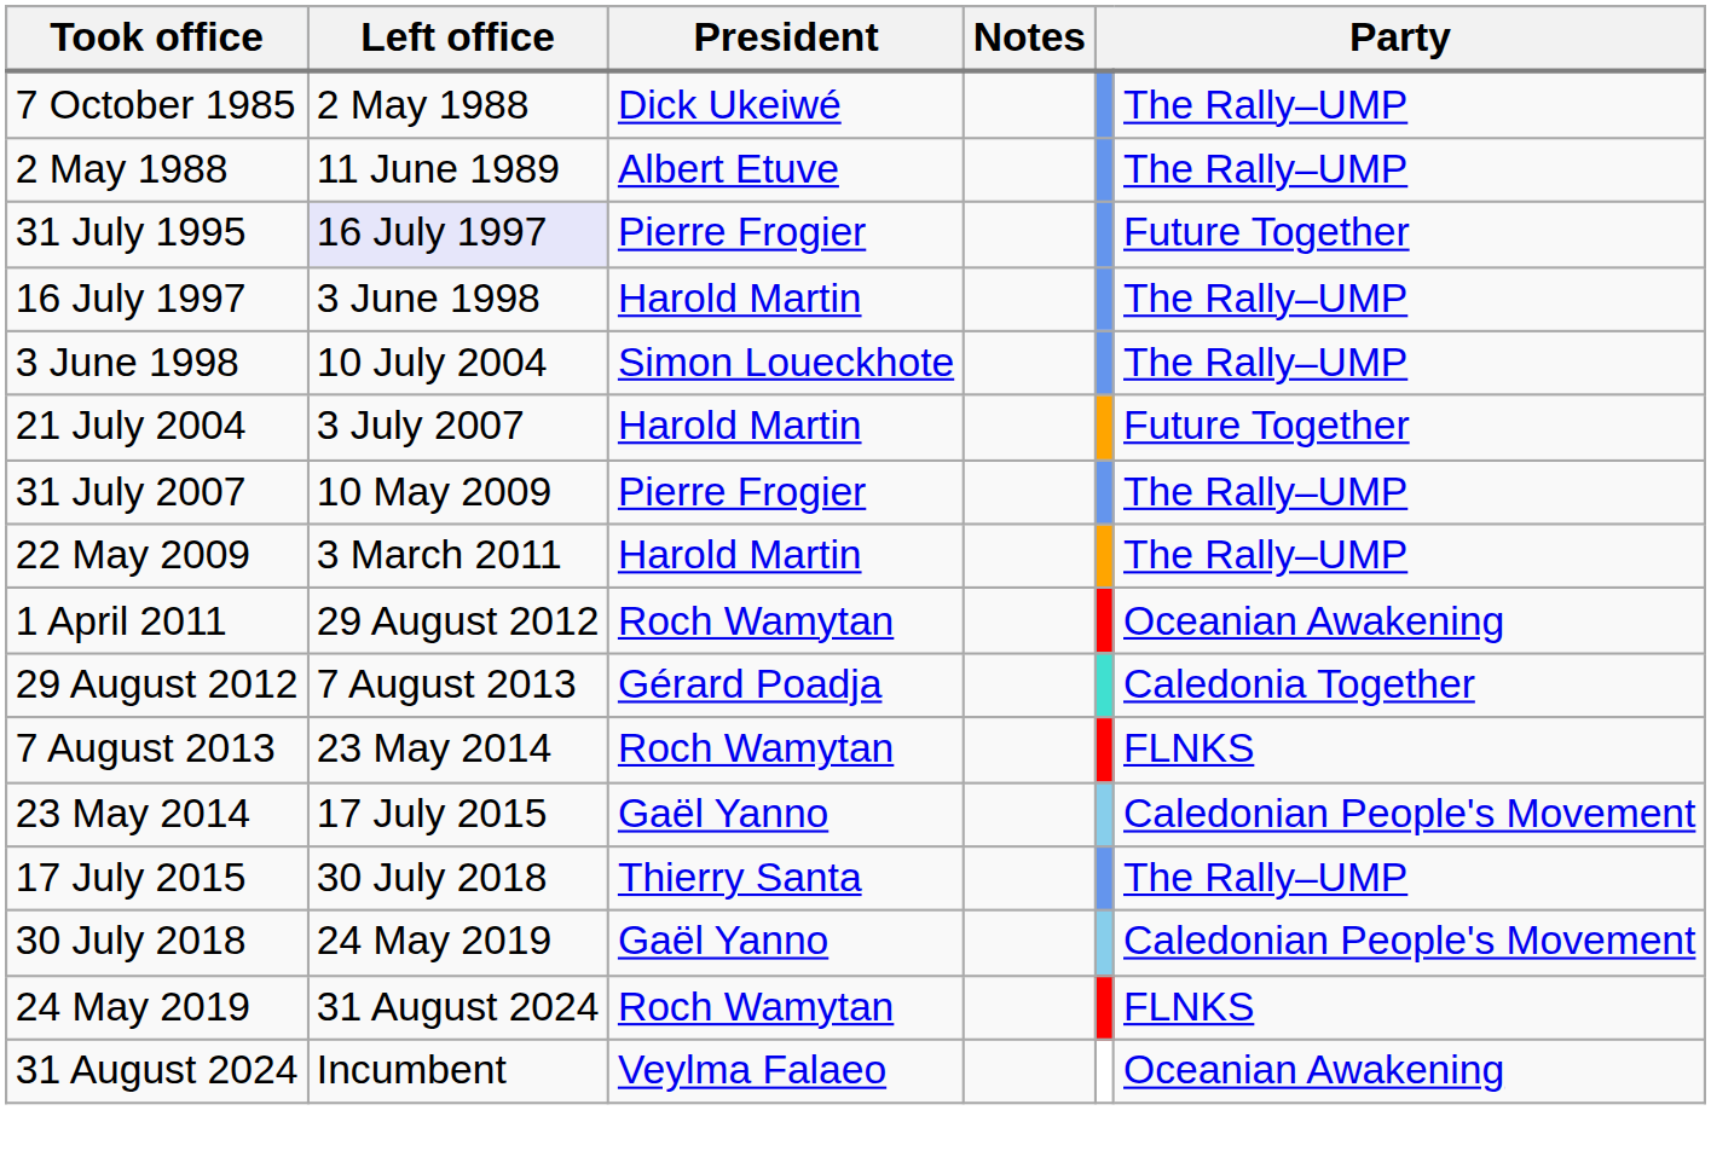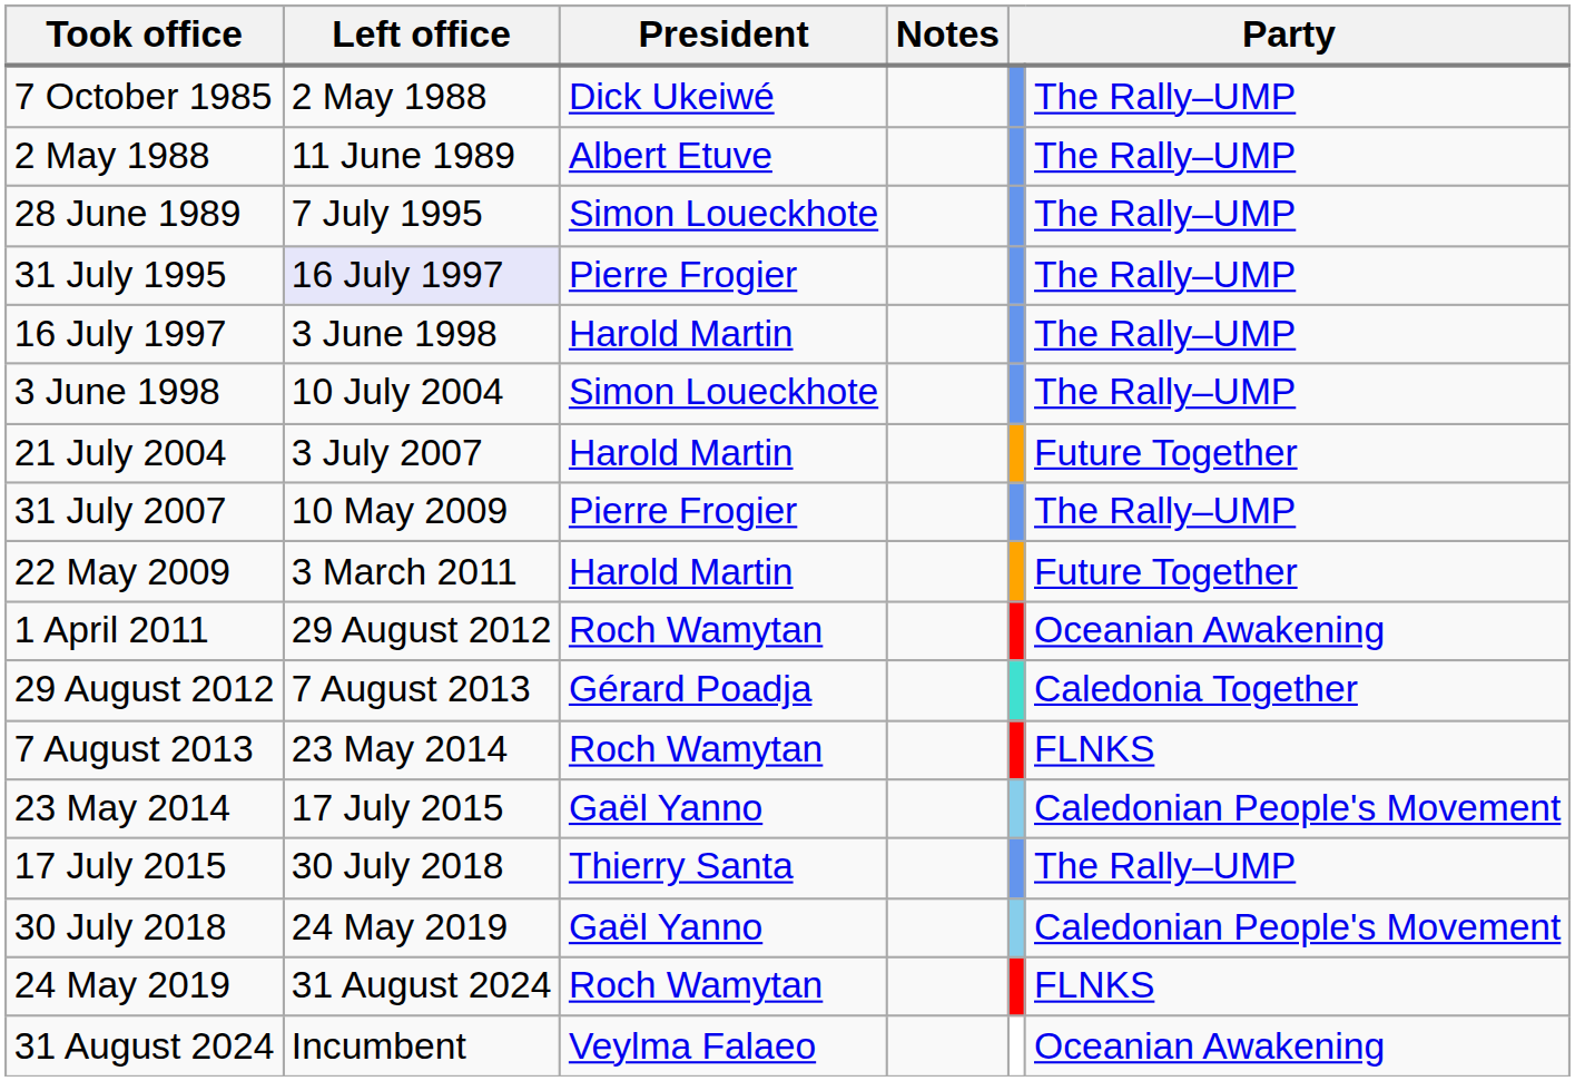 <table class="wikitable">
 <tr style="text-align:center; border-bottom:2px solid gray;" bgcolor="lightsteelblue">
 <th>Took office</th>
 <th>Left office</th>
 <th>President</th>
 <th>Notes</th>
 <th colspan="2">Party</th>
 </tr>
 <tr>
 <td>7 October 1985</td>
 <td>2 May 1988</td>
 <td><a href='#'>Dick Ukeiwé</a></td>
 <td></td>
 <th style="background:CornflowerBlue"></th>
 <td><a href='#'>The Rally–UMP</a></td>
 </tr>
 <tr>
 <td>2 May 1988</td>
 <td>11 June 1989</td>
 <td><a href='#'>Albert Etuve</a></td>
 <td></td>
 <th style="background:CornflowerBlue"></th>
 <td><a href='#'>The Rally–UMP</a></td>
 </tr>
 <tr>
+<td>28 June 1989</td>
+<td>7 July 1995</td>
+<td><a href='#'>Simon Loueckhote</a></td>
+<td></td>
+<th style="background:CornflowerBlue"></th>
+<td><a href='#'>The Rally–UMP</a></td>
+</tr>
+<tr>
 <td>31 July 1995</td>
 <td style="background: lavender;">16 July 1997</td>
 <td><a href='#'>Pierre Frogier</a></td>
 <td></td>
 <th style="background:CornflowerBlue"></th>
-<td><a href='#'>Future Together</a></td>
+<td><a href='#'>The Rally–UMP</a></td>
 </tr>
 <tr>
 <td>16 July 1997</td>
 <td>3 June 1998</td>
 <td><a href='#'>Harold Martin</a></td>
 <td></td>
 <th style="background:CornflowerBlue"></th>
 <td><a href='#'>The Rally–UMP</a></td>
 </tr>
 <tr>
 <td>3 June 1998</td>
 <td>10 July 2004</td>
 <td><a href='#'>Simon Loueckhote</a></td>
 <td></td>
 <th style="background:CornflowerBlue"></th>
 <td><a href='#'>The Rally–UMP</a></td>
 </tr>
 <tr>
 <td>21 July 2004</td>
 <td>3 July 2007</td>
 <td><a href='#'>Harold Martin</a></td>
 <td></td>
 <th style="background:Orange"></th>
 <td><a href='#'>Future Together</a></td>
 </tr>
 <tr>
 <td>31 July 2007</td>
 <td>10 May 2009</td>
 <td><a href='#'>Pierre Frogier</a></td>
 <td></td>
 <th style="background:CornflowerBlue"></th>
 <td><a href='#'>The Rally–UMP</a></td>
 </tr>
 <tr>
 <td>22 May 2009</td>
 <td>3 March 2011</td>
 <td><a href='#'>Harold Martin</a></td>
 <td></td>
 <th style="background:Orange"></th>
-<td><a href='#'>The Rally–UMP</a></td>
+<td><a href='#'>Future Together</a></td>
 </tr>
 <tr>
 <td>1 April 2011</td>
 <td>29 August 2012</td>
 <td><a href='#'>Roch Wamytan</a></td>
 <td></td>
 <th style="background:Red"></th>
 <td><a href='#'>Oceanian Awakening</a></td>
 </tr>
 <tr>
 <td>29 August 2012</td>
 <td>7 August 2013</td>
 <td><a href='#'>Gérard Poadja</a></td>
 <td></td>
 <th style="background:Turquoise"></th>
 <td><a href='#'>Caledonia Together</a></td>
 </tr>
 <tr>
 <td>7 August 2013</td>
 <td>23 May 2014</td>
 <td><a href='#'>Roch Wamytan</a></td>
 <td></td>
 <th style="background:Red"></th>
 <td><a href='#'>FLNKS</a></td>
 </tr>
 <tr>
 <td>23 May 2014</td>
 <td>17 July 2015</td>
 <td><a href='#'>Gaël Yanno</a></td>
 <td></td>
 <th style="background:SkyBlue"></th>
 <td><a href='#'>Caledonian People's Movement</a></td>
 </tr>
 <tr>
 <td>17 July 2015</td>
 <td>30 July 2018</td>
 <td><a href='#'>Thierry Santa</a></td>
 <td></td>
 <th style="background:CornflowerBlue"></th>
 <td><a href='#'>The Rally–UMP</a></td>
 </tr>
 <tr>
 <td>30 July 2018</td>
 <td>24 May 2019</td>
 <td><a href='#'>Gaël Yanno</a></td>
 <td></td>
 <th style="background:SkyBlue"></th>
 <td><a href='#'>Caledonian People's Movement</a></td>
 </tr>
 <tr>
 <td>24 May 2019</td>
 <td>31 August 2024</td>
 <td><a href='#'>Roch Wamytan</a></td>
 <td></td>
 <th style="background:Red"></th>
 <td><a href='#'>FLNKS</a></td>
 </tr>
 <tr>
 <td>31 August 2024</td>
 <td>Incumbent</td>
 <td><a href='#'>Veylma Falaeo</a></td>
 <td></td>
 <th style="background:White"></th>
 <td><a href='#'>Oceanian Awakening</a></td>
 </tr>
 </table>
